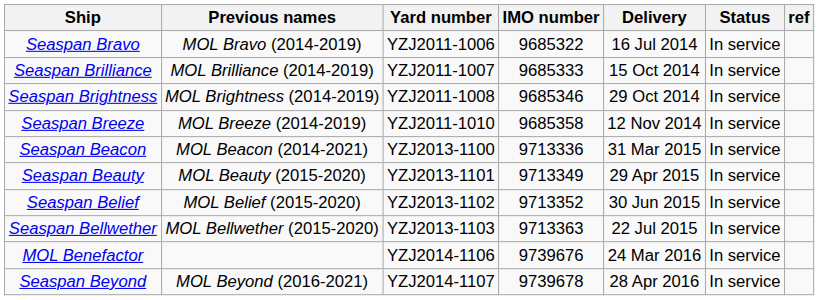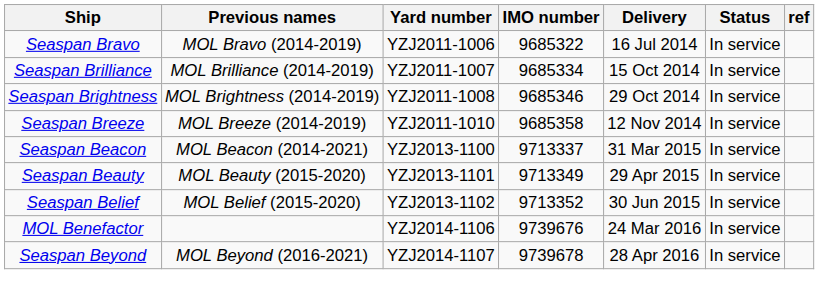 <table class="wikitable" style="text-align:center">
 <tr>
 <th>Ship</th>
 <th>Previous names</th>
 <th>Yard number</th>
 <th>IMO number</th>
 <th>Delivery</th>
 <th>Status</th>
 <th>ref</th>
 </tr>
 <tr>
 <td><em><a href='#'>Seaspan Bravo</a></em></td>
 <td><em>MOL Bravo</em> (2014-2019)</td>
 <td>YZJ2011-1006</td>
 <td>9685322</td>
 <td>16 Jul 2014</td>
 <td>In service</td>
 <td></td>
 </tr>
 <tr>
 <td><em><a href='#'>Seaspan Brilliance</a></em></td>
 <td><em>MOL Brilliance</em> (2014-2019)</td>
 <td>YZJ2011-1007</td>
-<td>9685333</td>
+<td>9685334</td>
 <td>15 Oct 2014</td>
 <td>In service</td>
 <td></td>
 </tr>
 <tr>
 <td><em><a href='#'>Seaspan Brightness</a></em></td>
 <td><em>MOL Brightness</em> (2014-2019)</td>
 <td>YZJ2011-1008</td>
 <td>9685346</td>
 <td>29 Oct 2014</td>
 <td>In service</td>
 <td></td>
 </tr>
 <tr>
 <td><em><a href='#'>Seaspan Breeze</a></em></td>
 <td><em>MOL Breeze</em> (2014-2019)</td>
 <td>YZJ2011-1010</td>
 <td>9685358</td>
 <td>12 Nov 2014</td>
 <td>In service</td>
 <td></td>
 </tr>
 <tr>
 <td><em><a href='#'>Seaspan Beacon</a></em></td>
 <td><em>MOL Beacon</em> (2014-2021)</td>
 <td>YZJ2013-1100</td>
-<td>9713336</td>
+<td>9713337</td>
 <td>31 Mar 2015</td>
 <td>In service</td>
 <td></td>
 </tr>
 <tr>
 <td><em><a href='#'>Seaspan Beauty</a></em></td>
 <td><em>MOL Beauty</em> (2015-2020)</td>
 <td>YZJ2013-1101</td>
 <td>9713349</td>
 <td>29 Apr 2015</td>
 <td>In service</td>
 <td></td>
 </tr>
 <tr>
 <td><em><a href='#'>Seaspan Belief</a></em></td>
 <td><em>MOL Belief</em> (2015-2020)</td>
 <td>YZJ2013-1102</td>
 <td>9713352</td>
 <td>30 Jun 2015</td>
 <td>In service</td>
 <td></td>
 </tr>
 <tr>
-<td><em><a href='#'>Seaspan Bellwether</a></em></td>
-<td><em>MOL Bellwether</em> (2015-2020)</td>
-<td>YZJ2013-1103</td>
-<td>9713363</td>
-<td>22 Jul 2015</td>
-<td>In service</td>
-<td></td>
-</tr>
-<tr>
 <td><em><a href='#'>MOL Benefactor</a></em></td>
 <td></td>
 <td>YZJ2014-1106</td>
 <td>9739676</td>
 <td>24 Mar 2016</td>
 <td>In service</td>
 <td></td>
 </tr>
 <tr>
 <td><em><a href='#'>Seaspan Beyond</a></em></td>
 <td><em>MOL Beyond</em> (2016-2021)</td>
 <td>YZJ2014-1107</td>
 <td>9739678</td>
 <td>28 Apr 2016</td>
 <td>In service</td>
 <td></td>
 </tr>
 </table>
